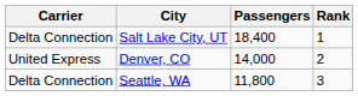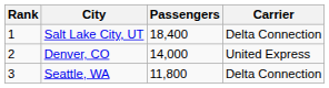 <table class="wikitable sortable" style="font-size: 95%" style="text-align:center">
 <tr>
-<th>Carrier</th>
+<th>Rank</th>
 <th>City</th>
 <th>Passengers</th>
-<th>Rank</th>
+<th>Carrier</th>
 </tr>
 <tr>
-<td>Delta Connection</td>
+<td>1</td>
 <td><a href='#'>Salt Lake City, UT</a></td>
 <td>18,400</td>
-<td>1</td>
+<td>Delta Connection</td>
 </tr>
 <tr>
-<td>United Express</td>
+<td>2</td>
 <td><a href='#'>Denver, CO</a></td>
 <td>14,000</td>
-<td>2</td>
+<td>United Express</td>
 </tr>
 <tr>
-<td>Delta Connection</td>
+<td>3</td>
 <td><a href='#'>Seattle, WA</a></td>
 <td>11,800</td>
-<td>3</td>
+<td>Delta Connection</td>
 </tr>
 </table>
